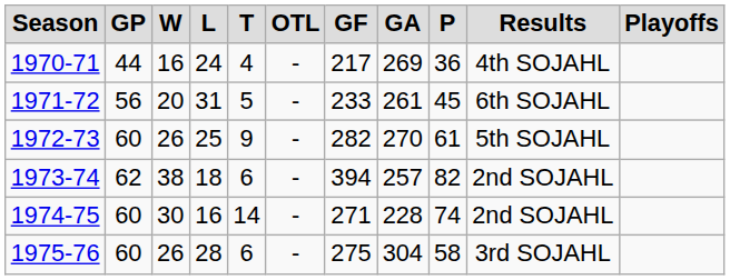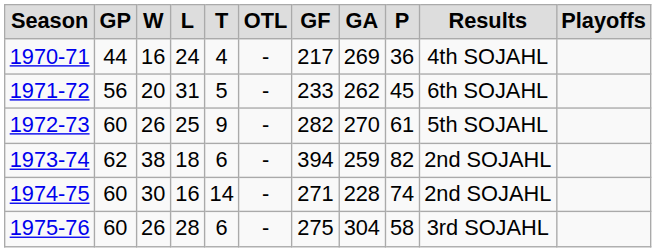 <table class="wikitable">
 <tr align="center"  bgcolor="#dddddd">
 <td><strong>Season</strong></td>
 <td><strong>GP</strong></td>
 <td><strong>W</strong></td>
 <td><strong>L</strong></td>
 <td><strong>T</strong></td>
 <td><strong>OTL</strong></td>
 <td><strong>GF</strong></td>
 <td><strong>GA</strong></td>
 <td><strong>P</strong></td>
 <td><strong>Results</strong></td>
 <td><strong>Playoffs</strong></td>
 </tr>
 <tr align="center">
 <td><a href='#'>1970-71</a></td>
 <td>44</td>
 <td>16</td>
 <td>24</td>
 <td>4</td>
 <td>-</td>
 <td>217</td>
 <td>269</td>
 <td>36</td>
 <td>4th SOJAHL</td>
 <td></td>
 </tr>
 <tr align="center">
 <td><a href='#'>1971-72</a></td>
 <td>56</td>
 <td>20</td>
 <td>31</td>
 <td>5</td>
 <td>-</td>
 <td>233</td>
-<td>261</td>
+<td>262</td>
 <td>45</td>
 <td>6th SOJAHL</td>
 <td></td>
 </tr>
 <tr align="center">
 <td><a href='#'>1972-73</a></td>
 <td>60</td>
 <td>26</td>
 <td>25</td>
 <td>9</td>
 <td>-</td>
 <td>282</td>
 <td>270</td>
 <td>61</td>
 <td>5th SOJAHL</td>
 <td></td>
 </tr>
 <tr align="center">
 <td><a href='#'>1973-74</a></td>
 <td>62</td>
 <td>38</td>
 <td>18</td>
 <td>6</td>
 <td>-</td>
 <td>394</td>
-<td>257</td>
+<td>259</td>
 <td>82</td>
 <td>2nd SOJAHL</td>
 <td></td>
 </tr>
 <tr align="center">
 <td><a href='#'>1974-75</a></td>
 <td>60</td>
 <td>30</td>
 <td>16</td>
 <td>14</td>
 <td>-</td>
 <td>271</td>
 <td>228</td>
 <td>74</td>
 <td>2nd SOJAHL</td>
 <td></td>
 </tr>
 <tr align="center">
 <td><a href='#'>1975-76</a></td>
 <td>60</td>
 <td>26</td>
 <td>28</td>
 <td>6</td>
 <td>-</td>
 <td>275</td>
 <td>304</td>
 <td>58</td>
 <td>3rd SOJAHL</td>
 <td></td>
 </tr>
 </table>
